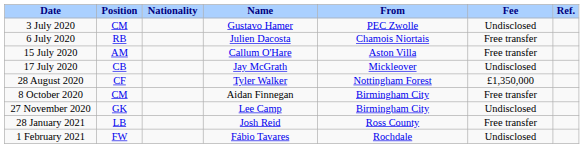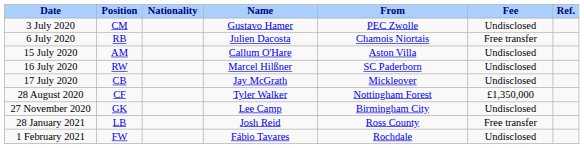 <table class="wikitable sortable alternance" style="font-size:100%; text-align:center; line-height:14px; width:70%;">
 <tr>
 <th style="background:#AAD0FF; color:#000080; width:120px;">Date</th>
 <th style="background:#AAD0FF; color:#000080; width:50px;">Position</th>
 <th style="background:#AAD0FF; color:#000080; width:50px;">Nationality</th>
 <th style="background:#AAD0FF; color:#000080; width:150px;">Name</th>
 <th style="background:#AAD0FF; color:#000080; width:200px;">From</th>
 <th style="background:#AAD0FF; color:#000080; width:110px;">Fee</th>
 <th style="background:#AAD0FF; color:#000080; width:25px;">Ref.</th>
 </tr>
 <tr>
 <td>3 July 2020</td>
 <td><a href='#'>CM</a></td>
 <td></td>
 <td><a href='#'>Gustavo Hamer</a></td>
 <td> <a href='#'>PEC Zwolle</a></td>
 <td>Undisclosed</td>
 <td></td>
 </tr>
 <tr>
 <td>6 July 2020</td>
 <td><a href='#'>RB</a></td>
 <td></td>
 <td><a href='#'>Julien Dacosta</a></td>
 <td> <a href='#'>Chamois Niortais</a></td>
 <td>Free transfer</td>
 <td></td>
 </tr>
 <tr>
 <td>15 July 2020</td>
 <td><a href='#'>AM</a></td>
 <td></td>
 <td><a href='#'>Callum O'Hare</a></td>
 <td> <a href='#'>Aston Villa</a></td>
-<td>Free transfer</td>
+<td>Undisclosed</td>
+<td></td>
+</tr>
+<tr>
+<td>16 July 2020</td>
+<td><a href='#'>RW</a></td>
+<td></td>
+<td><a href='#'>Marcel Hilßner</a></td>
+<td> <a href='#'>SC Paderborn</a></td>
+<td>Undisclosed</td>
 <td></td>
 </tr>
 <tr>
 <td>17 July 2020</td>
 <td><a href='#'>CB</a></td>
 <td></td>
 <td><a href='#'>Jay McGrath</a></td>
 <td> <a href='#'>Mickleover</a></td>
 <td>Undisclosed</td>
 <td></td>
 </tr>
 <tr>
 <td>28 August 2020</td>
 <td><a href='#'>CF</a></td>
 <td></td>
 <td><a href='#'>Tyler Walker</a></td>
 <td> <a href='#'>Nottingham Forest</a></td>
 <td>£1,350,000</td>
-<td></td>
-</tr>
-<tr>
-<td>8 October 2020</td>
-<td><a href='#'>CM</a></td>
-<td></td>
-<td>Aidan Finnegan</td>
-<td> <a href='#'>Birmingham City</a></td>
-<td>Free transfer</td>
 <td></td>
 </tr>
 <tr>
 <td>27 November 2020</td>
 <td><a href='#'>GK</a></td>
 <td></td>
 <td><a href='#'>Lee Camp</a></td>
 <td> <a href='#'>Birmingham City</a></td>
 <td>Undisclosed</td>
 <td></td>
 </tr>
 <tr>
 <td>28 January 2021</td>
 <td><a href='#'>LB</a></td>
 <td></td>
 <td><a href='#'>Josh Reid</a></td>
 <td> <a href='#'>Ross County</a></td>
 <td>Free transfer</td>
 <td></td>
 </tr>
 <tr>
 <td>1 February 2021</td>
 <td><a href='#'>FW</a></td>
 <td></td>
 <td><a href='#'>Fábio Tavares</a></td>
 <td> <a href='#'>Rochdale</a></td>
 <td>Undisclosed</td>
 <td></td>
 </tr>
 </table>
